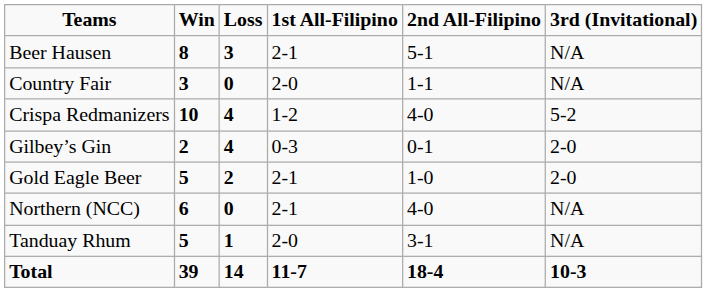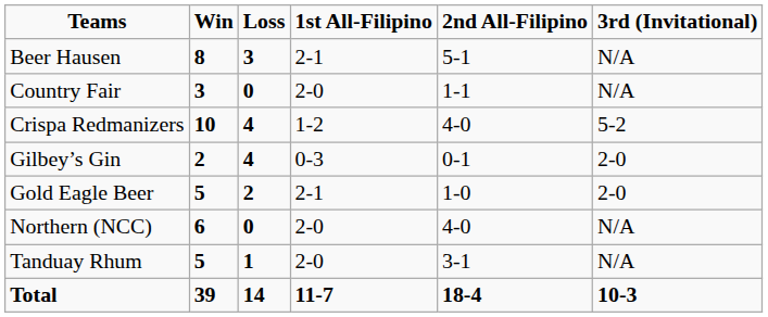 <table class=wikitable sortable>
 <tr align=center>
 <td><strong>Teams</strong></td>
 <td><strong>Win</strong></td>
 <td><strong>Loss</strong></td>
 <td><strong>1st All-Filipino</strong></td>
 <td><strong>2nd All-Filipino</strong></td>
 <td><strong>3rd (Invitational)</strong></td>
 </tr>
 <tr>
 <td>Beer Hausen</td>
 <td><strong>8</strong></td>
 <td><strong>3</strong></td>
 <td>2-1</td>
 <td>5-1</td>
 <td>N/A</td>
 </tr>
 <tr>
 <td>Country Fair</td>
 <td><strong>3</strong></td>
 <td><strong>0</strong></td>
 <td>2-0</td>
 <td>1-1</td>
 <td>N/A</td>
 </tr>
 <tr>
 <td>Crispa Redmanizers</td>
 <td><strong>10</strong></td>
 <td><strong>4</strong></td>
 <td>1-2</td>
 <td>4-0</td>
 <td>5-2</td>
 </tr>
 <tr>
 <td>Gilbey’s Gin</td>
 <td><strong>2</strong></td>
 <td><strong>4</strong></td>
 <td>0-3</td>
 <td>0-1</td>
 <td>2-0</td>
 </tr>
 <tr>
 <td>Gold Eagle Beer</td>
 <td><strong>5</strong></td>
 <td><strong>2</strong></td>
 <td>2-1</td>
 <td>1-0</td>
 <td>2-0</td>
 </tr>
 <tr>
 <td>Northern (NCC)</td>
 <td><strong>6</strong></td>
 <td><strong>0</strong></td>
-<td>2-1</td>
+<td>2-0</td>
 <td>4-0</td>
 <td>N/A</td>
 </tr>
 <tr>
 <td>Tanduay Rhum</td>
 <td><strong>5</strong></td>
 <td><strong>1</strong></td>
 <td>2-0</td>
 <td>3-1</td>
 <td>N/A</td>
 </tr>
 <tr>
 <td><strong>Total</strong></td>
 <td><strong>39</strong></td>
 <td><strong>14</strong></td>
 <td><strong>11-7</strong></td>
 <td><strong>18-4</strong></td>
 <td><strong>10-3</strong></td>
 </tr>
 </table>
